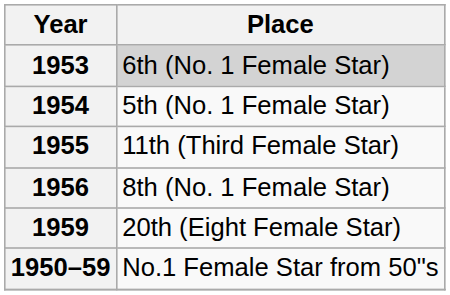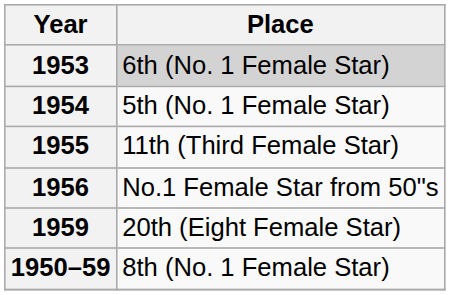 <table class="wikitable plainrowheaders sortable" style="margin-right:0:">
 <tr>
 <th scope="col">Year</th>
 <th scope="col">Place</th>
 </tr>
 <tr>
 <th scope"row">1953</th>
 <td style="background: lightgrey;">6th  (No. 1 Female Star)</td>
 </tr>
 <tr>
 <th scope"row">1954</th>
 <td>5th  (No. 1 Female Star)</td>
 </tr>
 <tr>
 <th scope"row">1955</th>
 <td>11th (Third Female Star)</td>
 </tr>
 <tr>
 <th scope"row">1956</th>
-<td>8th  (No. 1 Female Star)</td>
+<td>No.1 Female Star from 50"s</td>
 </tr>
 <tr>
 <th scope"row">1959</th>
 <td>20th  (Eight Female Star)</td>
 </tr>
 <tr>
 <th scope"row">1950–59</th>
-<td>No.1 Female Star from 50"s</td>
+<td>8th  (No. 1 Female Star)</td>
 </tr>
 <tr>
 </tr>
 </table>
